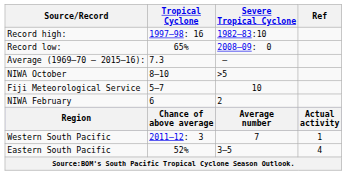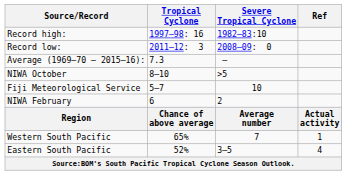 <table class="wikitable" style="float:right">
 <tr>
 <th>Source/Record</th>
 <th><a href='#'>Tropical<br>Cyclone</a></th>
 <th><a href='#'>Severe<br>Tropical Cyclone</a></th>
 <th>Ref</th>
 </tr>
 <tr>
 <td>Record high:</td>
 <td><a href='#'>1997–98</a>: 16</td>
 <td><a href='#'>1982–83</a>:10</td>
 <td></td>
 </tr>
 <tr>
 <td>Record low:</td>
-<td style="text-align:center;">65%</td>
+<td><a href='#'>2011–12</a>:  3</td>
 <td><a href='#'>2008–09</a>:  0</td>
 <td></td>
 </tr>
 <tr>
 <td>Average (1969–70 – 2015–16):</td>
 <td>7.3</td>
 <td> —</td>
 <td></td>
 </tr>
 <tr>
 <td>NIWA October</td>
 <td>8–10</td>
 <td>>5</td>
 <td></td>
 </tr>
 <tr>
 <td>Fiji Meteorological Service</td>
 <td>5–7</td>
 <td style="text-align:center;">10</td>
 <td></td>
 </tr>
 <tr>
 <td>NIWA February</td>
 <td>6</td>
 <td>2</td>
 <td></td>
 </tr>
 <tr style="background:#ccccff">
 <th>Region</th>
 <th>Chance of<br>above average</th>
 <th>Average<br>number</th>
 <th>Actual<br>activity</th>
 </tr>
 <tr>
 <td>Western South Pacific</td>
-<td><a href='#'>2011–12</a>:  3</td>
+<td style="text-align:center;">65%</td>
 <td style="text-align:center;">7</td>
 <td style="text-align:center;">1</td>
 </tr>
 <tr>
 <td>Eastern South Pacific</td>
 <td style="text-align:center;">52%</td>
 <td>3–5</td>
 <td style="text-align:center;">4</td>
 </tr>
 <tr>
 <th colspan="4"><small>Source:BOM's South Pacific Tropical Cyclone Season Outlook.</small></th>
 </tr>
 </table>
